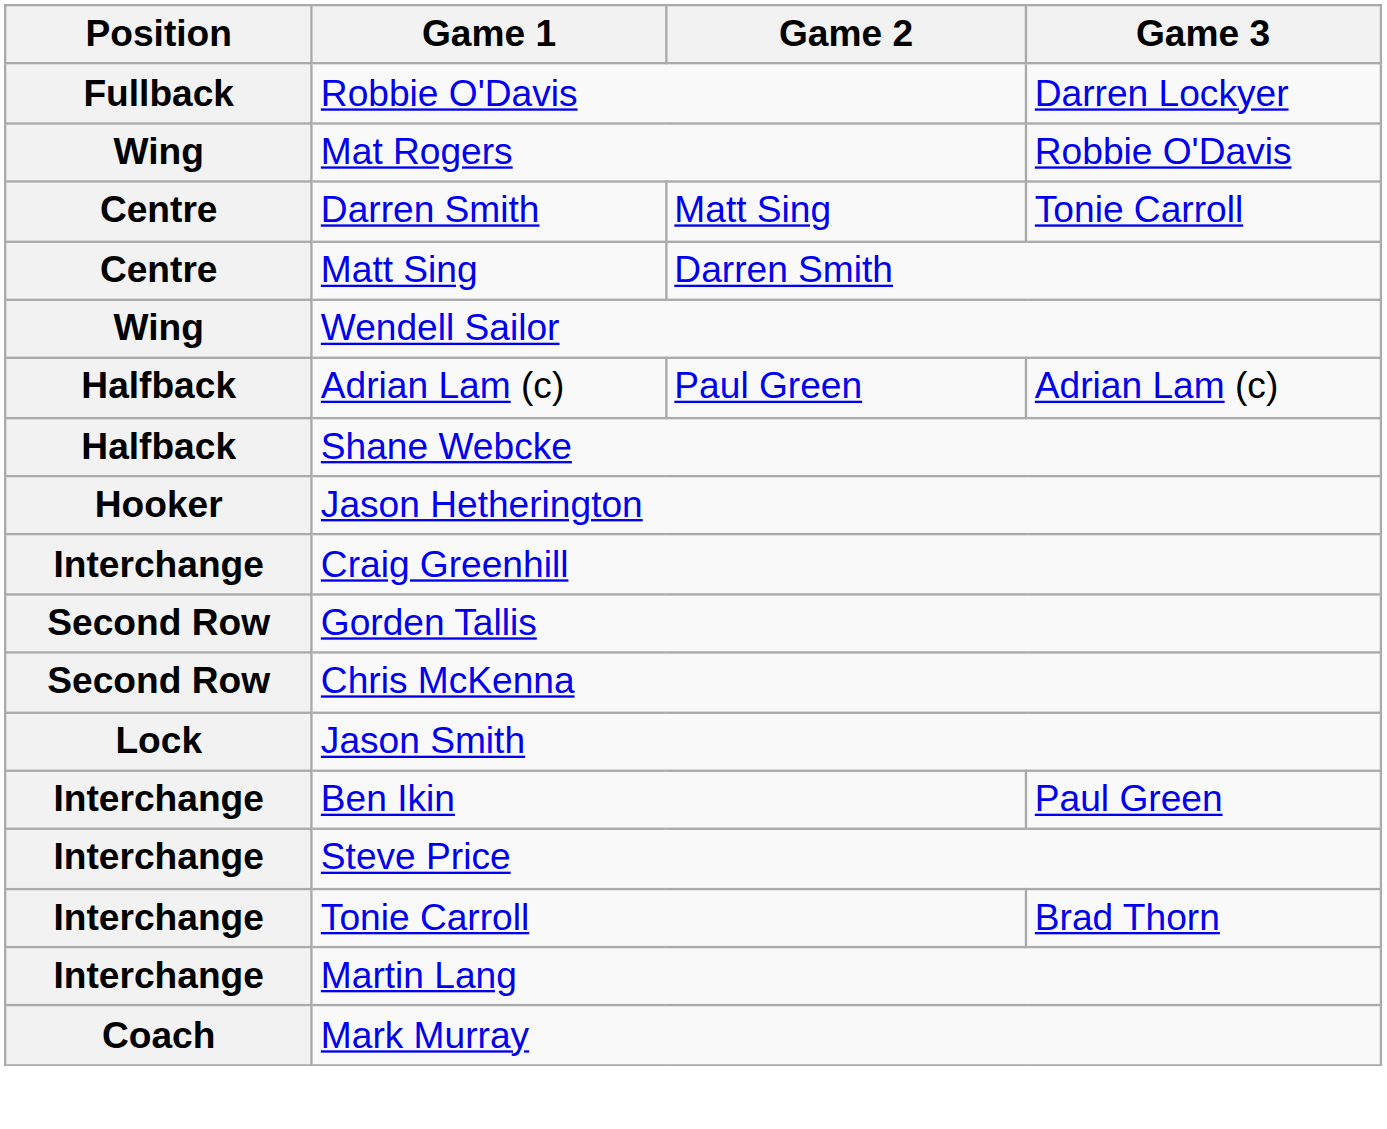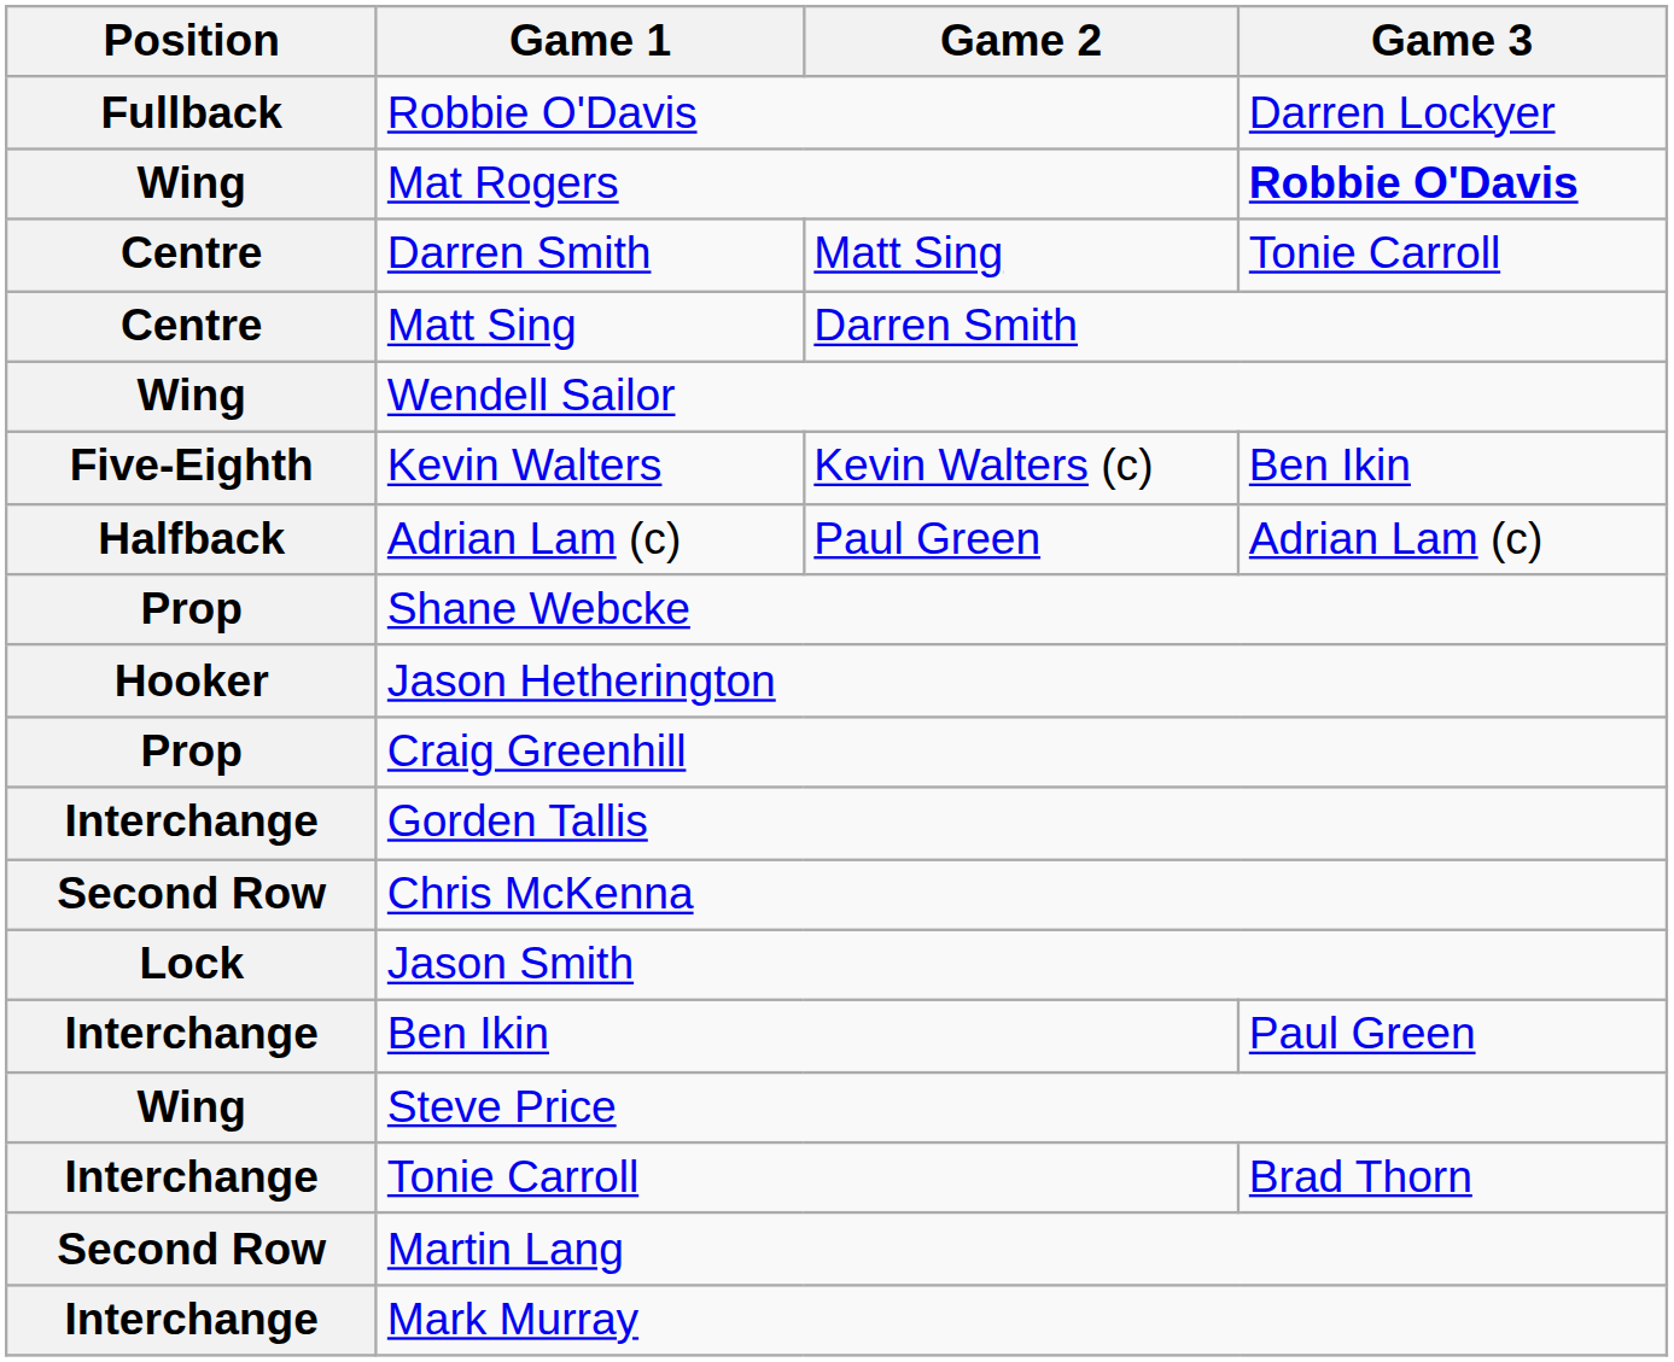 <table class="wikitable">
 <tr>
 <th style="width:125px;">Position</th>
 <th style="width:145px;">Game 1</th>
 <th style="width:148px;">Game 2</th>
 <th style="width:145px;">Game 3</th>
 </tr>
 <tr>
 <th>Fullback</th>
 <td colspan="2"> <a href='#'>Robbie O'Davis</a></td>
 <td> <a href='#'>Darren Lockyer</a></td>
 </tr>
 <tr>
 <th>Wing</th>
 <td colspan="2"> <a href='#'>Mat Rogers</a></td>
-<td> <a href='#'>Robbie O'Davis</a></td>
+<td><strong> <a href='#'>Robbie O'Davis</a></strong></td>
 </tr>
 <tr>
 <th>Centre</th>
 <td> <a href='#'>Darren Smith</a></td>
 <td> <a href='#'>Matt Sing</a></td>
 <td> <a href='#'>Tonie Carroll</a></td>
 </tr>
 <tr>
 <th>Centre</th>
 <td> <a href='#'>Matt Sing</a></td>
 <td colspan="2"> <a href='#'>Darren Smith</a></td>
 </tr>
 <tr>
 <th>Wing</th>
 <td colspan="3"> <a href='#'>Wendell Sailor</a></td>
 </tr>
 <tr>
+<th>Five-Eighth</th>
+<td> <a href='#'>Kevin Walters</a></td>
+<td> <a href='#'>Kevin Walters</a> (c)</td>
+<td> <a href='#'>Ben Ikin</a></td>
+</tr>
+<tr>
 <th>Halfback</th>
 <td> <a href='#'>Adrian Lam</a> (c)</td>
 <td> <a href='#'>Paul Green</a></td>
 <td> <a href='#'>Adrian Lam</a> (c)</td>
 </tr>
 <tr>
-<th>Halfback</th>
+<th>Prop</th>
 <td colspan="3"> <a href='#'>Shane Webcke</a></td>
 </tr>
 <tr>
 <th>Hooker</th>
 <td colspan="3"> <a href='#'>Jason Hetherington</a></td>
 </tr>
 <tr>
-<th>Interchange</th>
+<th>Prop</th>
 <td colspan="3"> <a href='#'>Craig Greenhill</a></td>
 </tr>
 <tr>
-<th>Second Row</th>
+<th>Interchange</th>
 <td colspan="3"> <a href='#'>Gorden Tallis</a></td>
 </tr>
 <tr>
 <th>Second Row</th>
 <td colspan="3"> <a href='#'>Chris McKenna</a></td>
 </tr>
 <tr>
 <th>Lock</th>
 <td colspan="3"> <a href='#'>Jason Smith</a></td>
 </tr>
 <tr>
 <th>Interchange</th>
 <td colspan="2"> <a href='#'>Ben Ikin</a></td>
 <td> <a href='#'>Paul Green</a></td>
 </tr>
 <tr>
-<th>Interchange</th>
+<th>Wing</th>
 <td colspan="3"> <a href='#'>Steve Price</a></td>
 </tr>
 <tr>
 <th>Interchange</th>
 <td colspan="2"> <a href='#'>Tonie Carroll</a></td>
 <td> <a href='#'>Brad Thorn</a></td>
 </tr>
 <tr>
-<th>Interchange</th>
+<th>Second Row</th>
 <td colspan="3"> <a href='#'>Martin Lang</a></td>
 </tr>
 <tr>
-<th>Coach</th>
+<th>Interchange</th>
 <td colspan="3"> <a href='#'>Mark Murray</a></td>
 </tr>
 </table>
